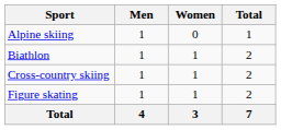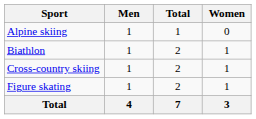 <table class="wikitable" style="text-align:center; font-size: 95%">
 <tr>
 <th width=130>Sport</th>
 <th width=60>Men</th>
+<th width=60>Total</th>
 <th width=60>Women</th>
-<th width=60>Total</th>
 </tr>
 <tr>
 <td align=left><a href='#'>Alpine skiing</a></td>
 <td>1</td>
+<td>1</td>
 <td>0</td>
-<td>1</td>
 </tr>
 <tr>
 <td align=left><a href='#'>Biathlon</a></td>
 <td>1</td>
+<td>2</td>
 <td>1</td>
-<td>2</td>
 </tr>
 <tr>
 <td align=left><a href='#'>Cross-country skiing</a></td>
 <td>1</td>
+<td>2</td>
 <td>1</td>
-<td>2</td>
 </tr>
 <tr>
 <td align=left><a href='#'>Figure skating</a></td>
 <td>1</td>
+<td>2</td>
 <td>1</td>
-<td>2</td>
 </tr>
 <tr>
 <th>Total</th>
 <th>4</th>
+<th>7</th>
 <th>3</th>
-<th>7</th>
 </tr>
 </table>
